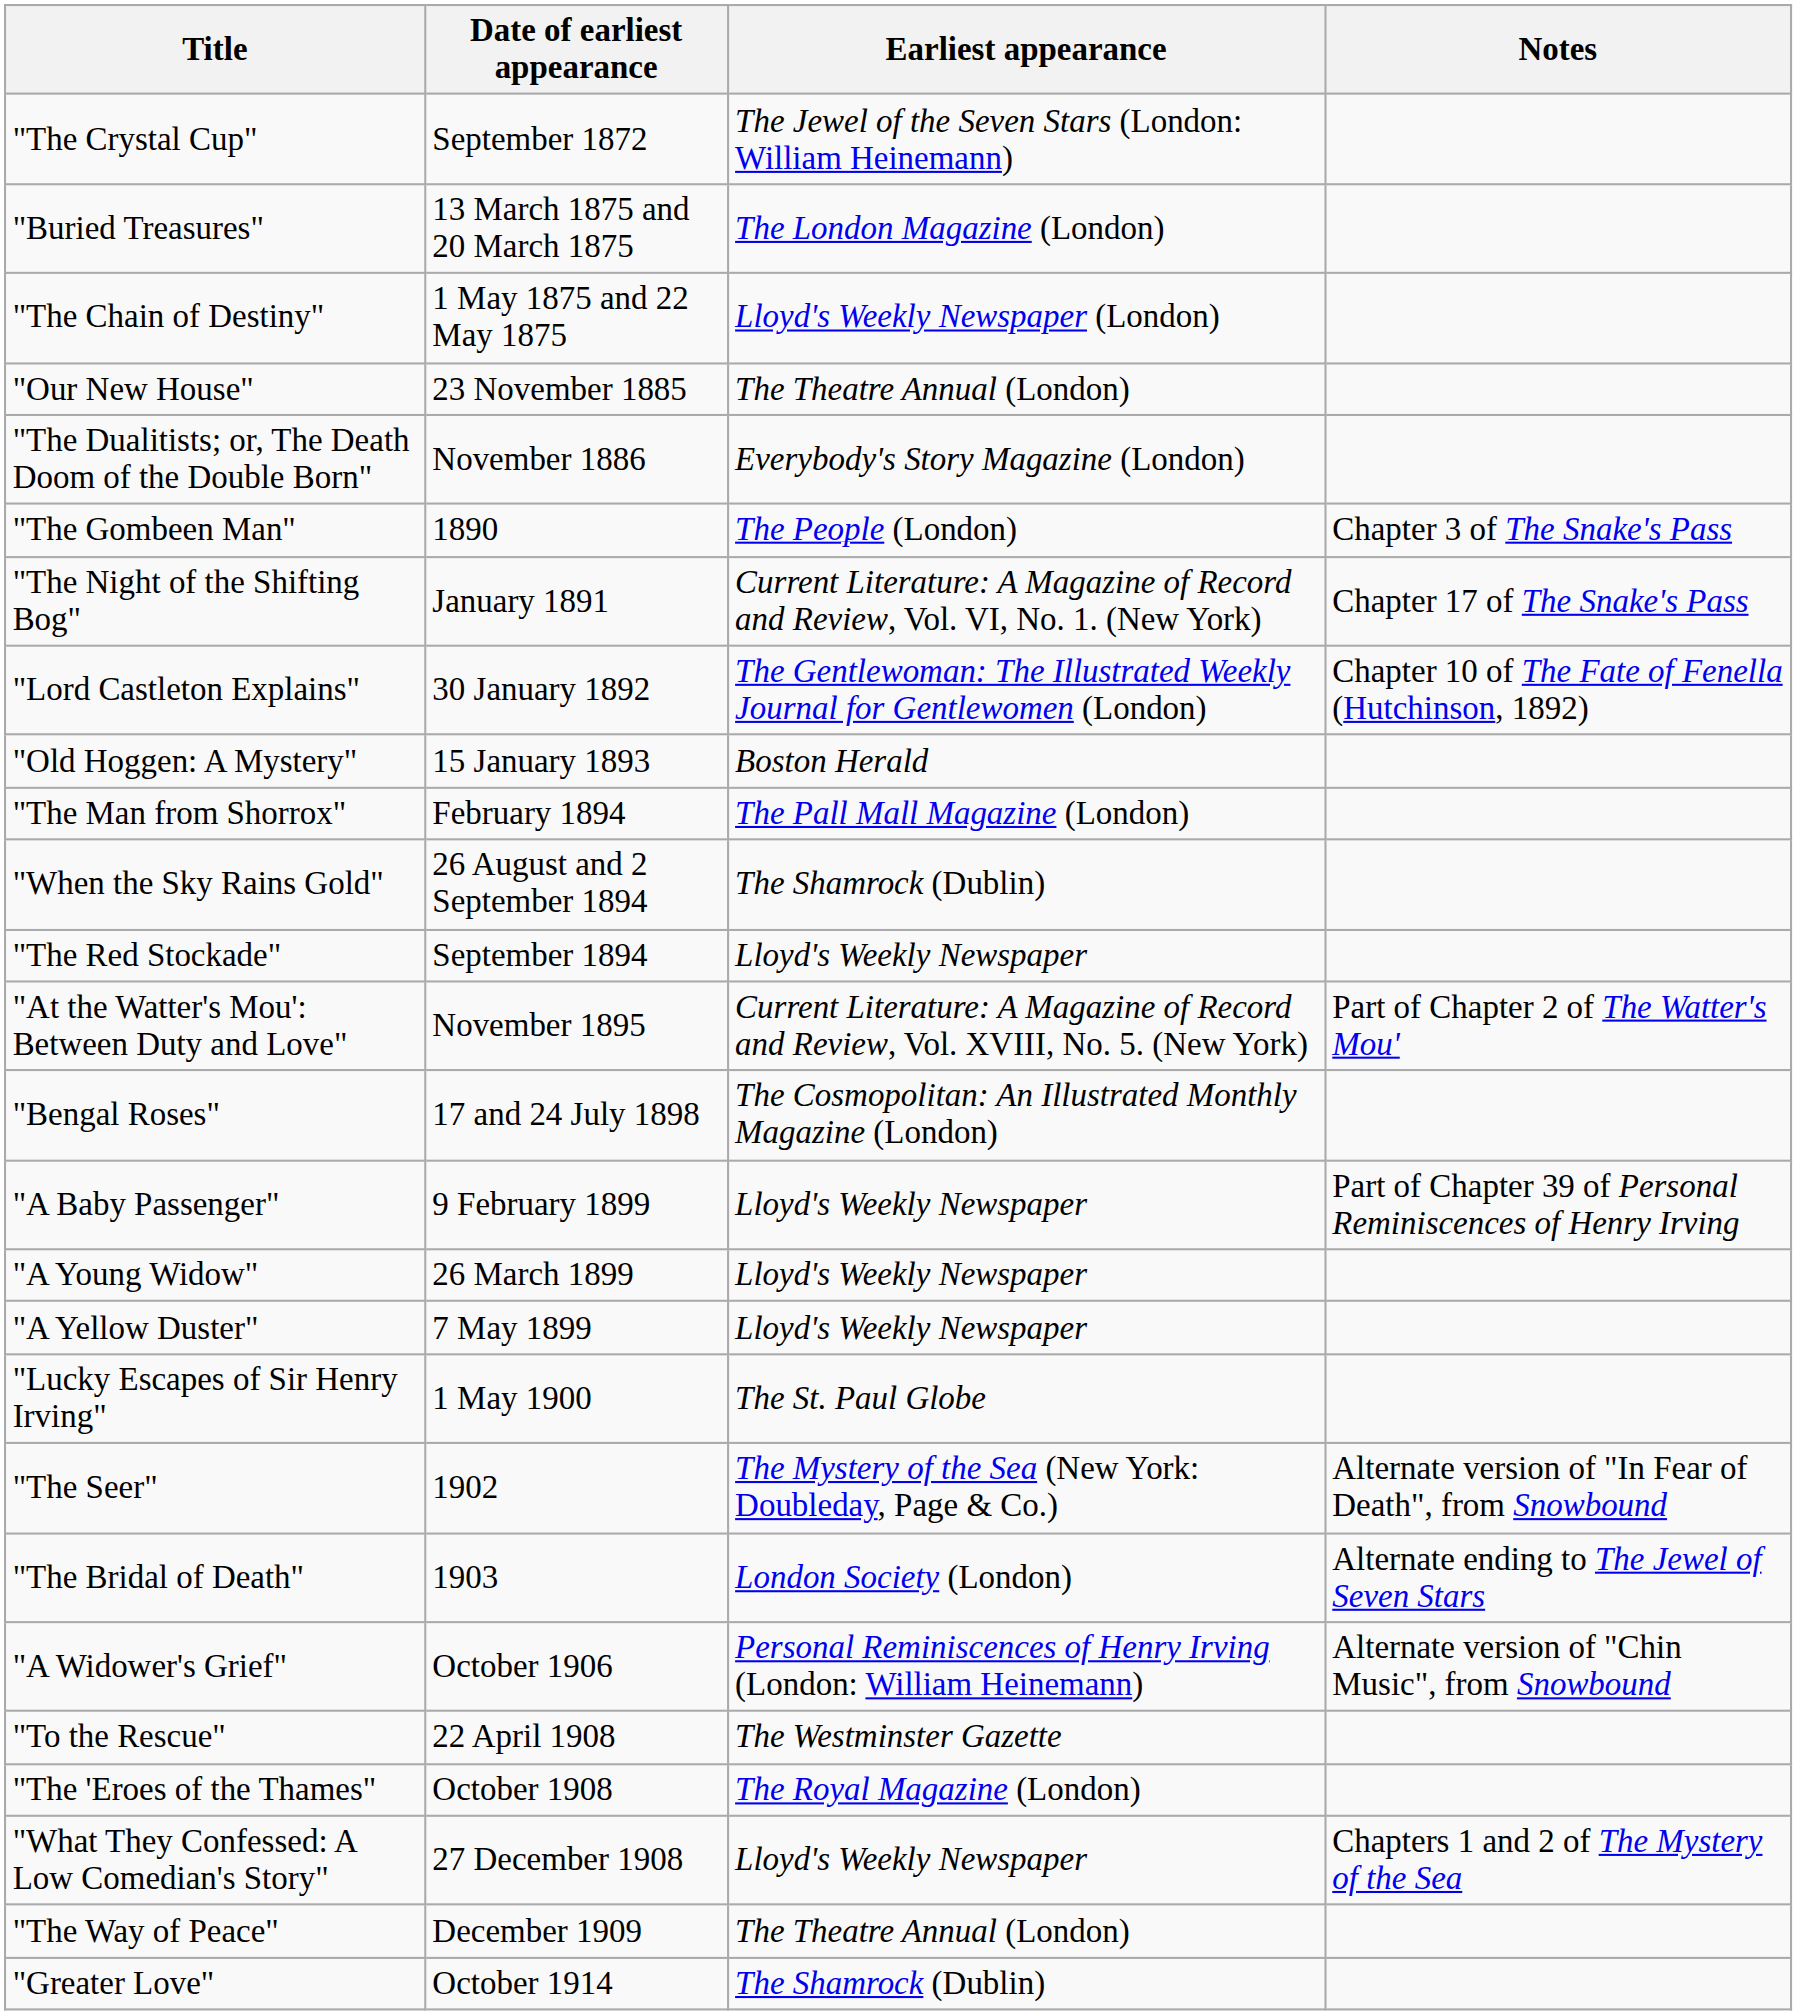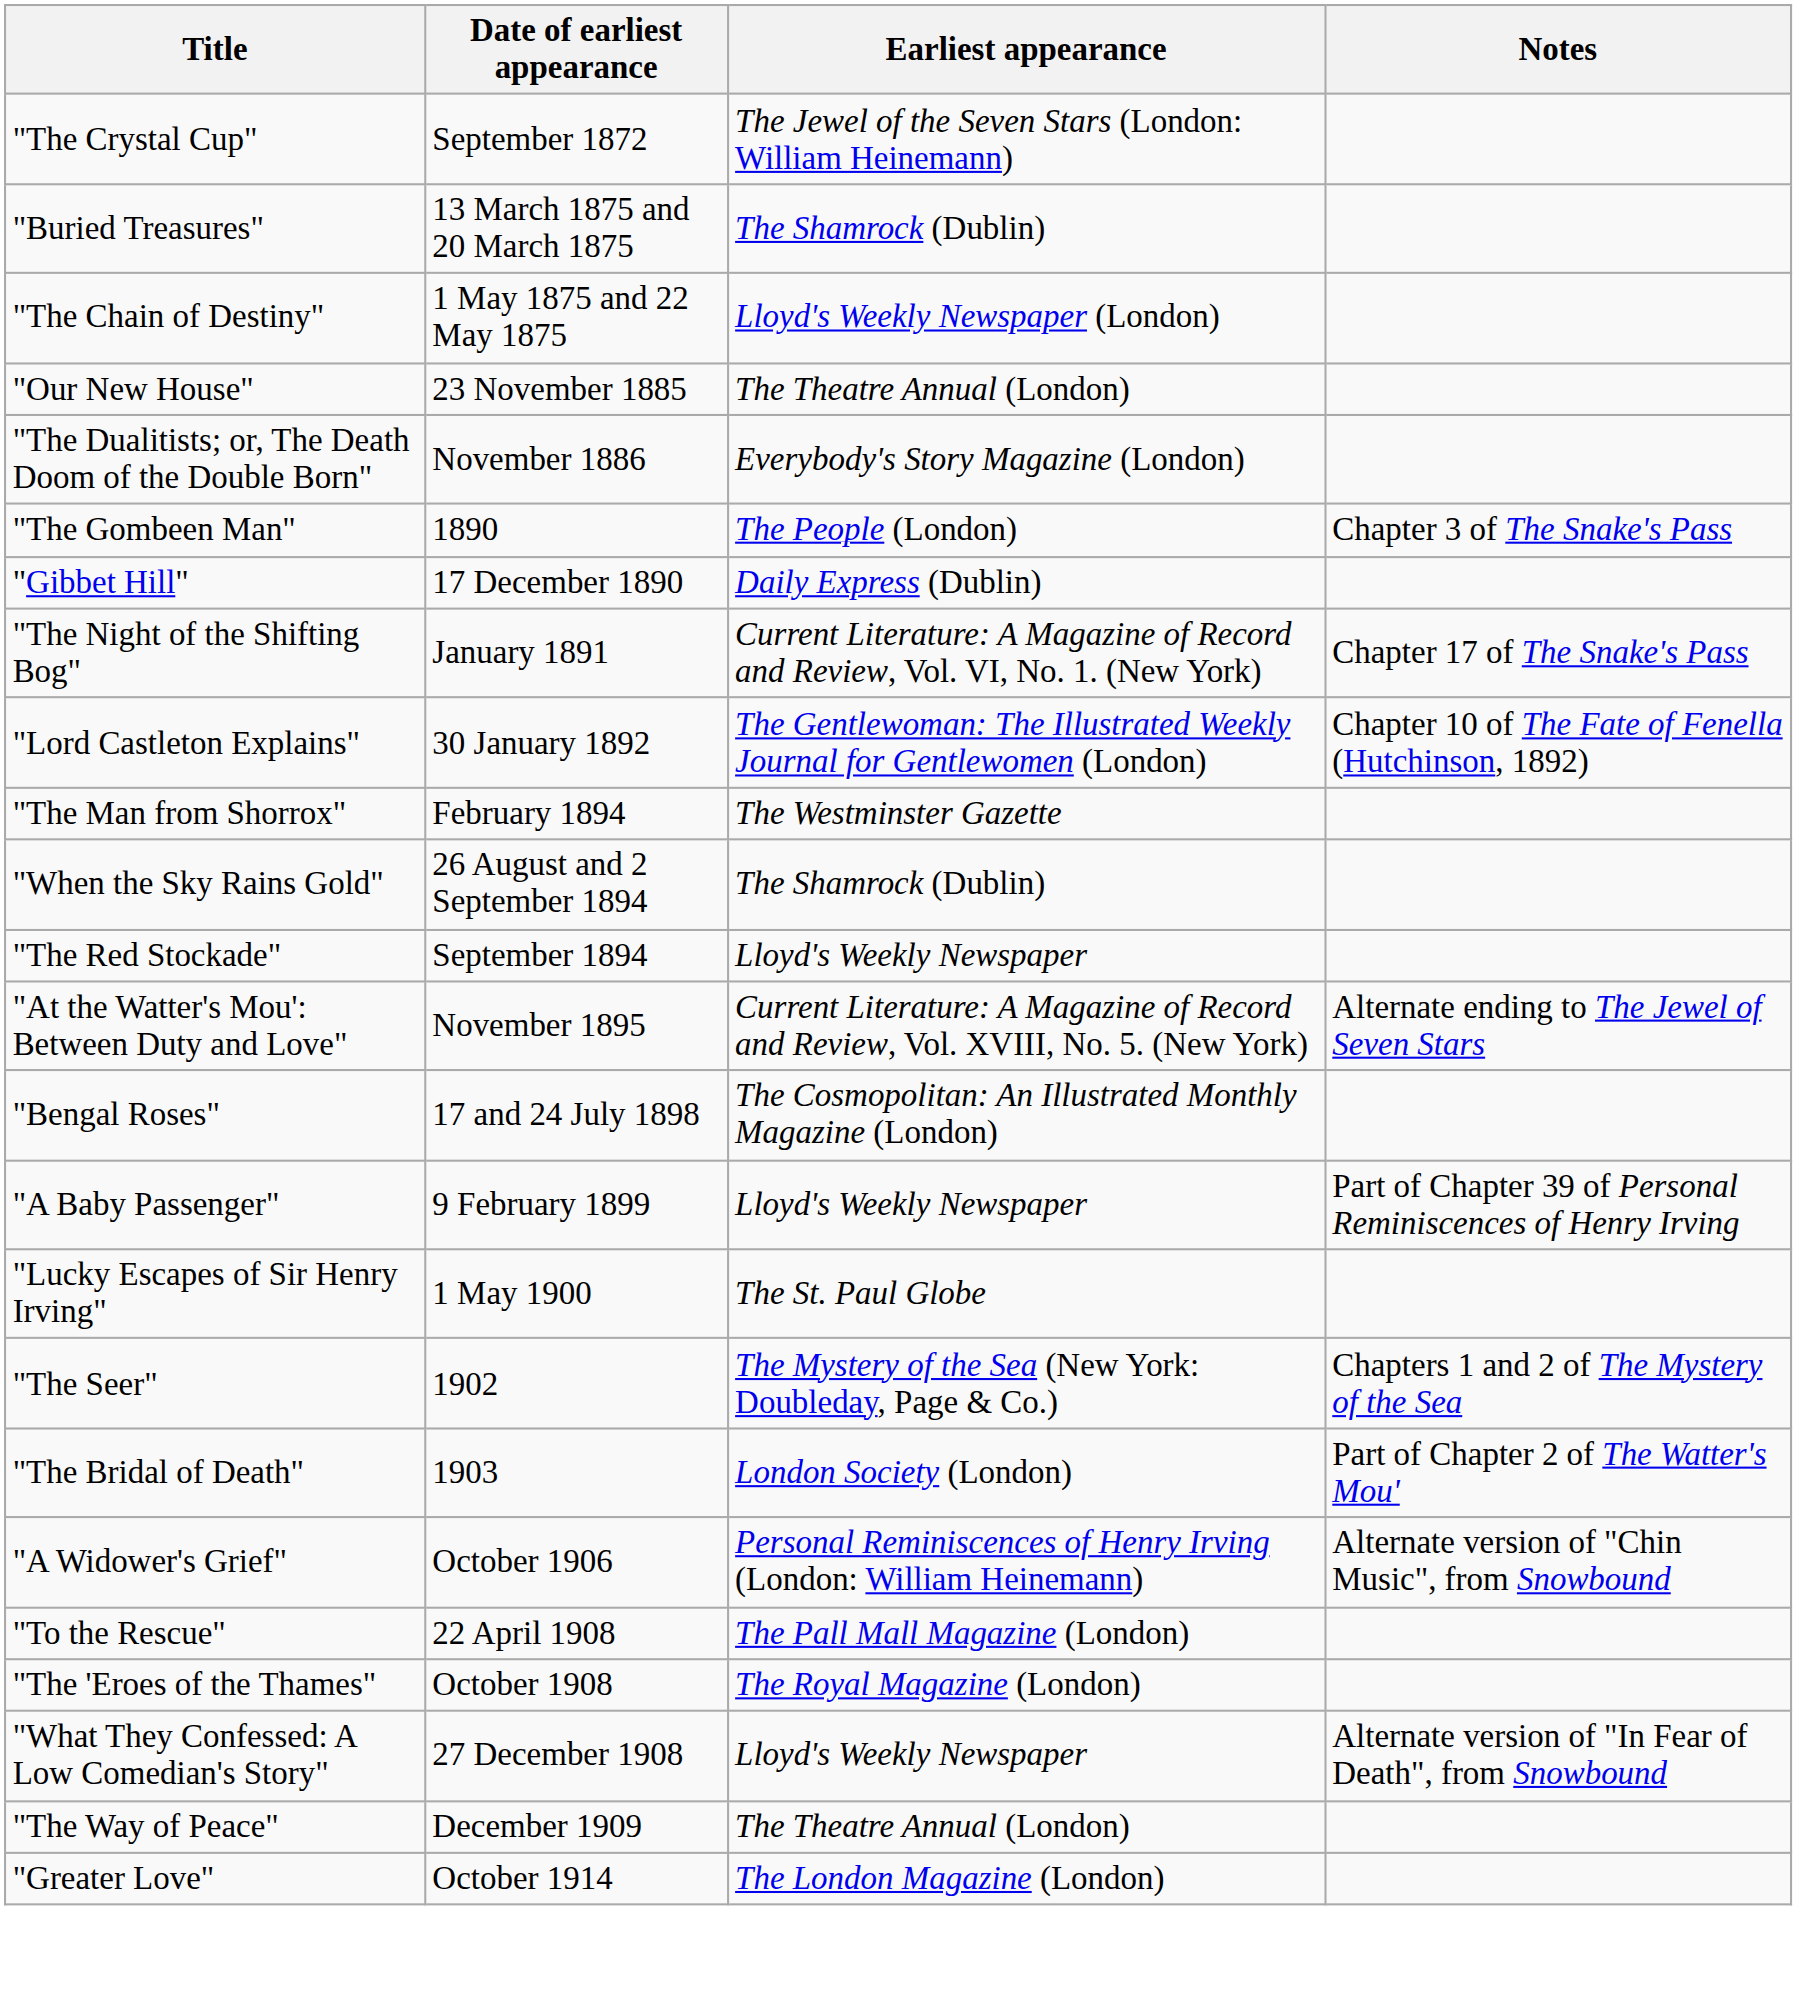 <table class="wikitable">
 <tr>
 <th scope="col">Title</th>
 <th scope="col">Date of earliest appearance</th>
 <th scope="col">Earliest appearance</th>
 <th scope="col">Notes</th>
 </tr>
 <tr>
 <td>"The Crystal Cup"</td>
 <td>September 1872</td>
 <td><em>The Jewel of the Seven Stars</em> (London: <a href='#'>William Heinemann</a>)</td>
 <td></td>
 </tr>
 <tr>
 <td>"Buried Treasures"</td>
 <td>13 March 1875 and 20 March 1875</td>
-<td><em><a href='#'>The London Magazine</a></em> (London)</td>
+<td><em><a href='#'>The Shamrock</a></em> (Dublin)</td>
 <td></td>
 </tr>
 <tr>
 <td>"The Chain of Destiny"</td>
 <td>1 May 1875 and 22 May 1875</td>
 <td><em><a href='#'>Lloyd's Weekly Newspaper</a></em> (London)</td>
 <td></td>
 </tr>
 <tr>
 <td>"Our New House"</td>
 <td>23 November 1885</td>
 <td><em>The Theatre Annual</em> (London)</td>
 <td></td>
 </tr>
 <tr>
 <td>"The Dualitists; or, The Death Doom of the Double Born"</td>
 <td>November 1886</td>
 <td><em>Everybody's Story Magazine</em> (London)</td>
 <td></td>
 </tr>
 <tr>
 <td>"The Gombeen Man"</td>
 <td>1890</td>
 <td><em><a href='#'>The People</a></em> (London)</td>
 <td>Chapter 3 of <em><a href='#'>The Snake's Pass</a></em></td>
 </tr>
 <tr>
+<td>"<a href='#'>Gibbet Hill</a>"</td>
+<td>17 December 1890</td>
+<td><em><a href='#'>Daily Express</a></em> (Dublin)</td>
+<td></td>
+</tr>
+<tr>
 <td>"The Night of the Shifting Bog"</td>
 <td>January 1891</td>
 <td><em>Current Literature: A Magazine of Record and Review</em>, Vol. VI, No. 1. (New York)</td>
 <td>Chapter 17 of <em><a href='#'>The Snake's Pass</a></em></td>
 </tr>
 <tr>
 <td>"Lord Castleton Explains"</td>
 <td>30 January 1892</td>
 <td><em><a href='#'>The Gentlewoman: The Illustrated Weekly Journal for Gentlewomen</a></em> (London)</td>
 <td>Chapter 10 of <em><a href='#'>The Fate of Fenella</a></em> (<a href='#'>Hutchinson</a>, 1892)</td>
 </tr>
 <tr>
-<td>"Old Hoggen: A Mystery"</td>
-<td>15 January 1893</td>
-<td><em>Boston Herald</em></td>
-<td></td>
-</tr>
-<tr>
 <td>"The Man from Shorrox"</td>
 <td>February 1894</td>
-<td><em><a href='#'>The Pall Mall Magazine</a></em> (London)</td>
+<td><em>The Westminster Gazette</em></td>
 <td></td>
 </tr>
 <tr>
 <td>"When the Sky Rains Gold"</td>
 <td>26 August and 2 September 1894</td>
 <td><em>The Shamrock</em> (Dublin)</td>
 <td></td>
 </tr>
 <tr>
 <td>"The Red Stockade"</td>
 <td>September 1894</td>
 <td><em>Lloyd's Weekly Newspaper</em></td>
 <td></td>
 </tr>
 <tr>
 <td>"At the Watter's Mou': Between Duty and Love"</td>
 <td>November 1895</td>
 <td><em>Current Literature: A Magazine of Record and Review</em>, Vol. XVIII, No. 5. (New York)</td>
-<td>Part of Chapter 2 of <em><a href='#'>The Watter's Mou'</a></em></td>
+<td>Alternate ending to <em><a href='#'>The Jewel of Seven Stars</a></em></td>
 </tr>
 <tr>
 <td>"Bengal Roses"</td>
 <td>17 and 24 July 1898</td>
 <td><em>The Cosmopolitan: An Illustrated Monthly Magazine</em> (London)</td>
 <td></td>
 </tr>
 <tr>
 <td>"A Baby Passenger"</td>
 <td>9 February 1899</td>
 <td><em>Lloyd's Weekly Newspaper</em></td>
 <td>Part of Chapter 39 of <em>Personal Reminiscences of Henry Irving</em></td>
 </tr>
 <tr>
-<td>"A Young Widow"</td>
-<td>26 March 1899</td>
-<td><em>Lloyd's Weekly Newspaper</em></td>
-<td></td>
-</tr>
-<tr>
-<td>"A Yellow Duster"</td>
-<td>7 May 1899</td>
-<td><em>Lloyd's Weekly Newspaper</em></td>
-<td></td>
-</tr>
-<tr>
 <td>"Lucky Escapes of Sir Henry Irving"</td>
 <td>1 May 1900</td>
 <td><em>The St. Paul Globe</em></td>
 <td></td>
 </tr>
 <tr>
 <td>"The Seer"</td>
 <td>1902</td>
 <td><em><a href='#'>The Mystery of the Sea</a></em> (New York: <a href='#'>Doubleday</a>, Page & Co.)</td>
-<td>Alternate version of "In Fear of Death", from <em><a href='#'>Snowbound</a></em></td>
+<td>Chapters 1 and 2 of <em><a href='#'>The Mystery of the Sea</a></em></td>
 </tr>
 <tr>
 <td>"The Bridal of Death"</td>
 <td>1903</td>
 <td><em><a href='#'>London Society</a></em> (London)</td>
-<td>Alternate ending to <em><a href='#'>The Jewel of Seven Stars</a></em></td>
+<td>Part of Chapter 2 of <em><a href='#'>The Watter's Mou'</a></em></td>
 </tr>
 <tr>
 <td>"A Widower's Grief"</td>
 <td>October 1906</td>
 <td><em><a href='#'>Personal Reminiscences of Henry Irving</a></em> (London: <a href='#'>William Heinemann</a>)</td>
 <td>Alternate version of "Chin Music", from <em><a href='#'>Snowbound</a></em></td>
 </tr>
 <tr>
 <td>"To the Rescue"</td>
 <td>22 April 1908</td>
-<td><em>The Westminster Gazette</em></td>
+<td><em><a href='#'>The Pall Mall Magazine</a></em> (London)</td>
 <td></td>
 </tr>
 <tr>
 <td>"The 'Eroes of the Thames"</td>
 <td>October 1908</td>
 <td><em><a href='#'>The Royal Magazine</a></em> (London)</td>
 <td></td>
 </tr>
 <tr>
 <td>"What They Confessed: A Low Comedian's Story"</td>
 <td>27 December 1908</td>
 <td><em>Lloyd's Weekly Newspaper</em></td>
-<td>Chapters 1 and 2 of <em><a href='#'>The Mystery of the Sea</a></em></td>
+<td>Alternate version of "In Fear of Death", from <em><a href='#'>Snowbound</a></em></td>
 </tr>
 <tr>
 <td>"The Way of Peace"</td>
 <td>December 1909</td>
 <td><em>The Theatre Annual</em> (London)</td>
 <td></td>
 </tr>
 <tr>
 <td>"Greater Love"</td>
 <td>October 1914</td>
-<td><em><a href='#'>The Shamrock</a></em> (Dublin)</td>
+<td><em><a href='#'>The London Magazine</a></em> (London)</td>
 <td></td>
 </tr>
 </table>
